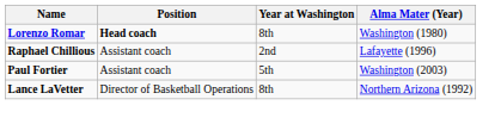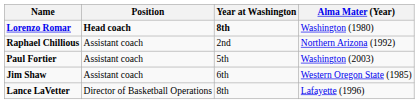 <table class="wikitable" style="white-space:nowrap; font-size:90%;">
 <tr>
 <th>Name</th>
 <th>Position</th>
 <th>Year at Washington</th>
 <th><a href='#'>Alma Mater</a> (Year)</th>
 </tr>
 <tr>
 <td><strong><a href='#'>Lorenzo Romar</a></strong></td>
 <td><strong>Head coach</strong></td>
-<td>8th</td>
+<td><strong>8th</strong></td>
 <td><a href='#'>Washington</a> (1980)</td>
 </tr>
 <tr>
 <td><strong>Raphael Chillious</strong></td>
 <td>Assistant coach</td>
 <td>2nd</td>
-<td><a href='#'>Lafayette</a> (1996)</td>
+<td><a href='#'>Northern Arizona</a> (1992)</td>
 </tr>
 <tr>
 <td><strong>Paul Fortier</strong></td>
 <td>Assistant coach</td>
 <td>5th</td>
 <td><a href='#'>Washington</a> (2003)</td>
 </tr>
 <tr>
+<td><strong>Jim Shaw</strong></td>
+<td>Assistant coach</td>
+<td>6th</td>
+<td><a href='#'>Western Oregon State</a> (1985)</td>
+</tr>
+<tr>
 <td><strong>Lance LaVetter</strong></td>
 <td>Director of Basketball Operations</td>
 <td>8th</td>
-<td><a href='#'>Northern Arizona</a> (1992)</td>
+<td><a href='#'>Lafayette</a> (1996)</td>
 </tr>
 </table>
